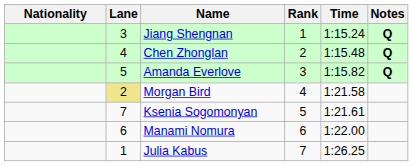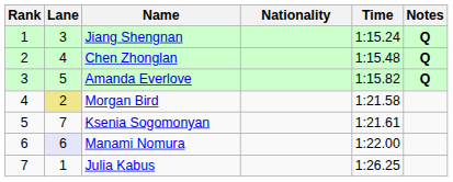 <table class="wikitable sortable" style="text-align:center">
 <tr>
-<th style="width:125px">Nationality</th>
+<th>Rank</th>
 <th>Lane</th>
 <th style="width:180px">Name</th>
-<th>Rank</th>
+<th style="width:125px">Nationality</th>
 <th>Time</th>
 <th>Notes</th>
 </tr>
 <tr style="background:#cfc;">
-<td style="text-align:left;"></td>
+<td>1</td>
 <td>3</td>
 <td style="text-align:left;"><a href='#'>Jiang Shengnan</a></td>
-<td>1</td>
+<td style="text-align:left;"></td>
 <td>1:15.24</td>
 <td><strong>Q</strong></td>
 </tr>
 <tr style="background:#cfc;">
-<td style="text-align:left;"></td>
+<td>2</td>
 <td>4</td>
 <td style="text-align:left;"><a href='#'>Chen Zhonglan</a></td>
-<td>2</td>
+<td style="text-align:left;"></td>
 <td>1:15.48</td>
 <td><strong>Q</strong></td>
 </tr>
 <tr style="background:#cfc;">
-<td style="text-align:left;"></td>
+<td>3</td>
 <td>5</td>
 <td style="text-align:left;"><a href='#'>Amanda Everlove</a></td>
-<td>3</td>
+<td style="text-align:left;"></td>
 <td>1:15.82</td>
 <td><strong>Q</strong></td>
 </tr>
 <tr>
-<td style="text-align:left;"></td>
+<td>4</td>
 <td style="background: khaki;">2</td>
 <td style="text-align:left;"><a href='#'>Morgan Bird</a></td>
-<td>4</td>
+<td style="text-align:left;"></td>
 <td>1:21.58</td>
 <td></td>
 </tr>
 <tr>
-<td style="text-align:left;"></td>
+<td>5</td>
 <td>7</td>
 <td style="text-align:left;"><a href='#'>Ksenia Sogomonyan</a></td>
-<td>5</td>
+<td style="text-align:left;"></td>
 <td>1:21.61</td>
 <td></td>
 </tr>
 <tr>
+<td>6</td>
+<td style="background: lavender;">6</td>
+<td style="text-align:left;"><a href='#'>Manami Nomura</a></td>
 <td style="text-align:left;"></td>
-<td>6</td>
-<td style="text-align:left;"><a href='#'>Manami Nomura</a></td>
-<td>6</td>
 <td>1:22.00</td>
 <td></td>
 </tr>
 <tr>
-<td style="text-align:left;"></td>
+<td>7</td>
 <td>1</td>
 <td style="text-align:left;"><a href='#'>Julia Kabus</a></td>
-<td>7</td>
+<td style="text-align:left;"></td>
 <td>1:26.25</td>
 <td></td>
 </tr>
 </table>
